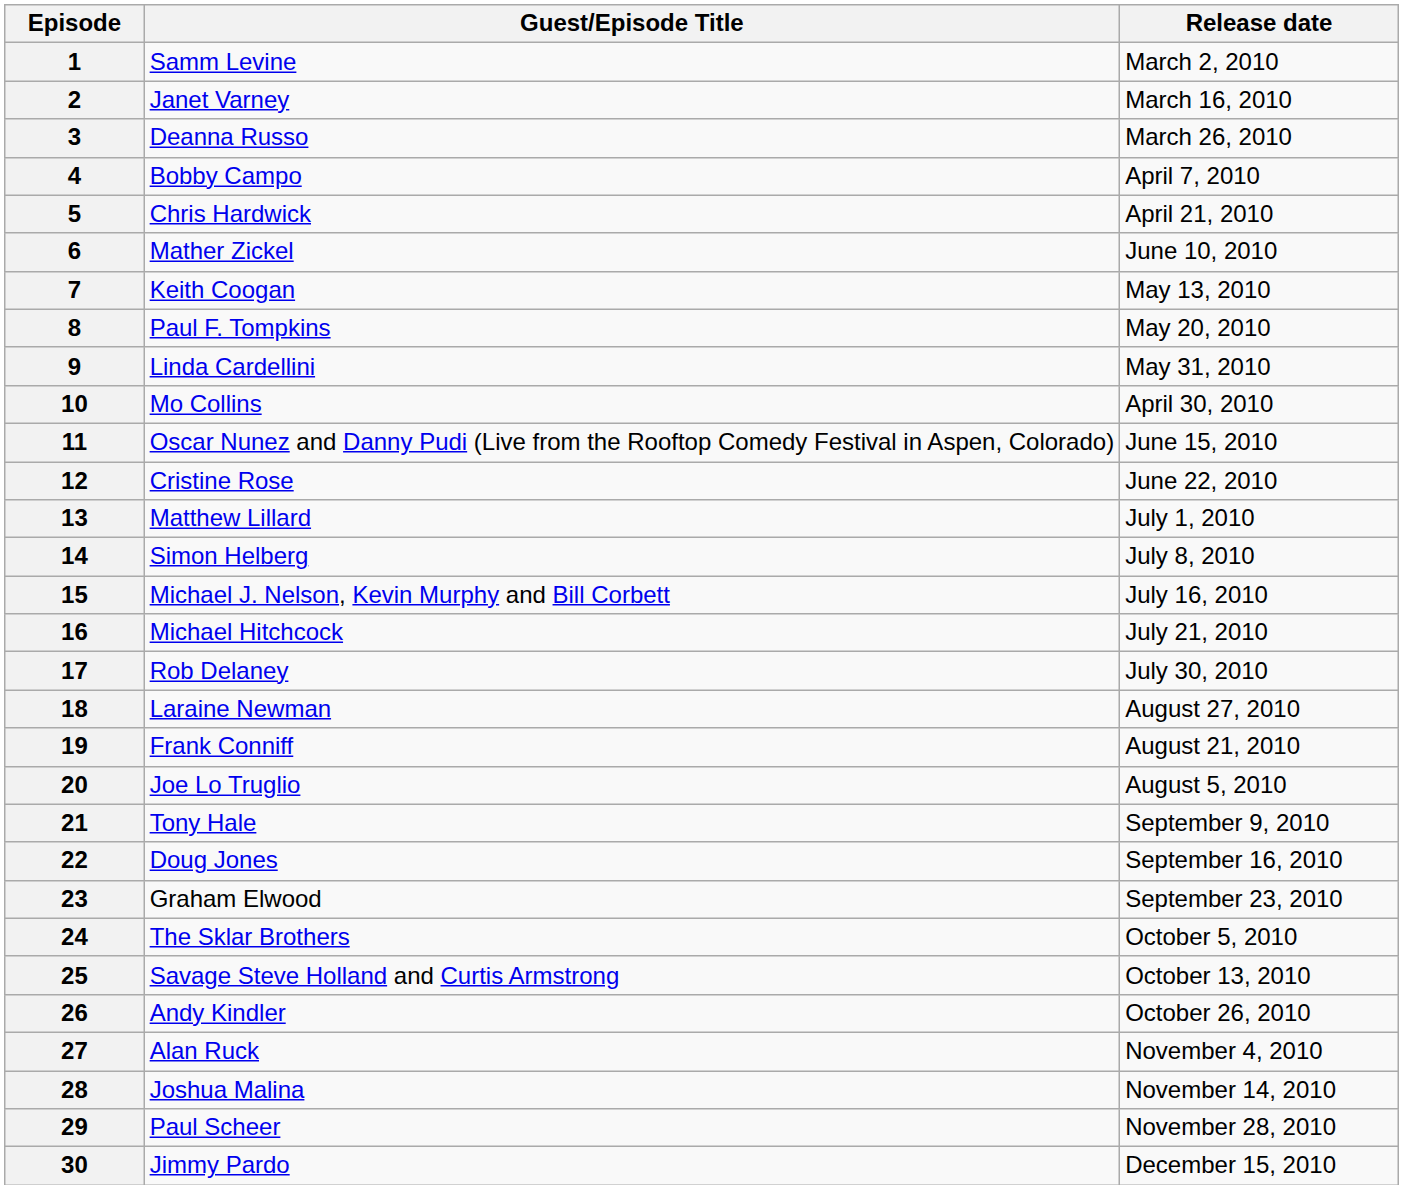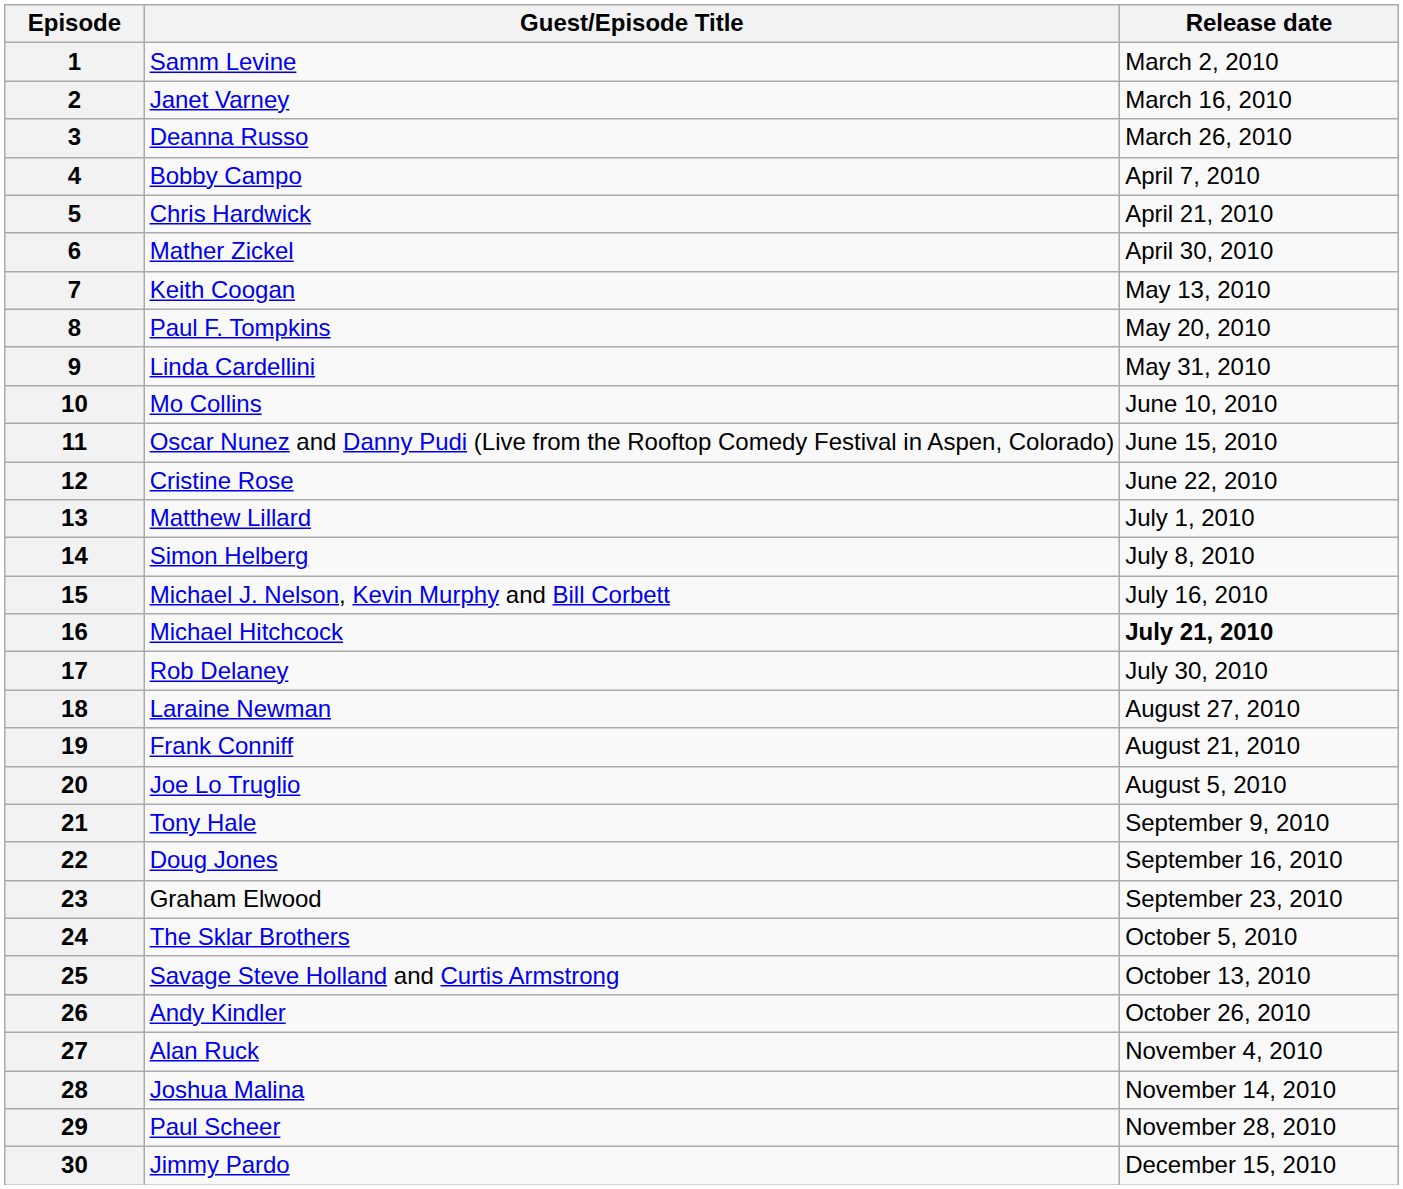 <table class="wikitable sortable">
 <tr>
 <th style="width:10%;">Episode</th>
 <th style="width:70%;">Guest/Episode Title</th>
 <th style="width:25%;">Release date</th>
 </tr>
 <tr>
 <th>1</th>
 <td><a href='#'>Samm Levine</a></td>
 <td>March 2, 2010</td>
 </tr>
 <tr>
 <th>2</th>
 <td><a href='#'>Janet Varney</a></td>
 <td>March 16, 2010</td>
 </tr>
 <tr>
 <th>3</th>
 <td><a href='#'>Deanna Russo</a></td>
 <td>March 26, 2010</td>
 </tr>
 <tr>
 <th>4</th>
 <td><a href='#'>Bobby Campo</a></td>
 <td>April 7, 2010</td>
 </tr>
 <tr>
 <th>5</th>
 <td><a href='#'>Chris Hardwick</a></td>
 <td>April 21, 2010</td>
 </tr>
 <tr>
 <th>6</th>
 <td><a href='#'>Mather Zickel</a></td>
-<td>June 10, 2010</td>
+<td>April 30, 2010</td>
 </tr>
 <tr>
 <th>7</th>
 <td><a href='#'>Keith Coogan</a></td>
 <td>May 13, 2010</td>
 </tr>
 <tr>
 <th>8</th>
 <td><a href='#'>Paul F. Tompkins</a></td>
 <td>May 20, 2010</td>
 </tr>
 <tr>
 <th>9</th>
 <td><a href='#'>Linda Cardellini</a></td>
 <td>May 31, 2010</td>
 </tr>
 <tr>
 <th>10</th>
 <td><a href='#'>Mo Collins</a></td>
-<td>April 30, 2010</td>
+<td>June 10, 2010</td>
 </tr>
 <tr>
 <th>11</th>
 <td><a href='#'>Oscar Nunez</a> and <a href='#'>Danny Pudi</a> (Live from the Rooftop Comedy Festival in Aspen, Colorado)</td>
 <td>June 15, 2010</td>
 </tr>
 <tr>
 <th>12</th>
 <td><a href='#'>Cristine Rose</a></td>
 <td>June 22, 2010</td>
 </tr>
 <tr>
 <th>13</th>
 <td><a href='#'>Matthew Lillard</a></td>
 <td>July 1, 2010</td>
 </tr>
 <tr>
 <th>14</th>
 <td><a href='#'>Simon Helberg</a></td>
 <td>July 8, 2010</td>
 </tr>
 <tr>
 <th>15</th>
 <td><a href='#'>Michael J. Nelson</a>, <a href='#'>Kevin Murphy</a> and <a href='#'>Bill Corbett</a></td>
 <td>July 16, 2010</td>
 </tr>
 <tr>
 <th>16</th>
 <td><a href='#'>Michael Hitchcock</a></td>
-<td>July 21, 2010</td>
+<td><strong>July 21, 2010</strong></td>
 </tr>
 <tr>
 <th>17</th>
 <td><a href='#'>Rob Delaney</a></td>
 <td>July 30, 2010</td>
 </tr>
 <tr>
 <th>18</th>
 <td><a href='#'>Laraine Newman</a></td>
 <td>August 27, 2010</td>
 </tr>
 <tr>
 <th>19</th>
 <td><a href='#'>Frank Conniff</a></td>
 <td>August 21, 2010</td>
 </tr>
 <tr>
 <th>20</th>
 <td><a href='#'>Joe Lo Truglio</a></td>
 <td>August 5, 2010</td>
 </tr>
 <tr>
 <th>21</th>
 <td><a href='#'>Tony Hale</a></td>
 <td>September 9, 2010</td>
 </tr>
 <tr>
 <th>22</th>
 <td><a href='#'>Doug Jones</a></td>
 <td>September 16, 2010</td>
 </tr>
 <tr>
 <th>23</th>
 <td>Graham Elwood</td>
 <td>September 23, 2010</td>
 </tr>
 <tr>
 <th>24</th>
 <td><a href='#'>The Sklar Brothers</a></td>
 <td>October 5, 2010</td>
 </tr>
 <tr>
 <th>25</th>
 <td><a href='#'>Savage Steve Holland</a> and <a href='#'>Curtis Armstrong</a></td>
 <td>October 13, 2010</td>
 </tr>
 <tr>
 <th>26</th>
 <td><a href='#'>Andy Kindler</a></td>
 <td>October 26, 2010</td>
 </tr>
 <tr>
 <th>27</th>
 <td><a href='#'>Alan Ruck</a></td>
 <td>November 4, 2010</td>
 </tr>
 <tr>
 <th>28</th>
 <td><a href='#'>Joshua Malina</a></td>
 <td>November 14, 2010</td>
 </tr>
 <tr>
 <th>29</th>
 <td><a href='#'>Paul Scheer</a></td>
 <td>November 28, 2010</td>
 </tr>
 <tr>
 <th>30</th>
 <td><a href='#'>Jimmy Pardo</a></td>
 <td>December 15, 2010</td>
 </tr>
 </table>
